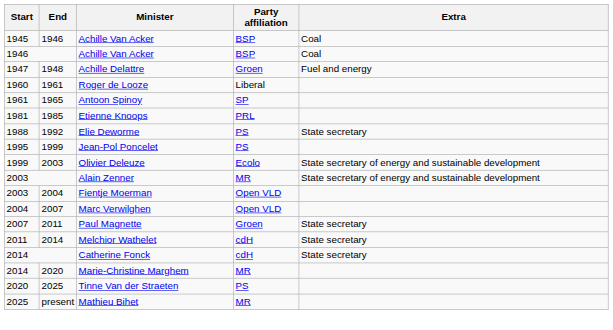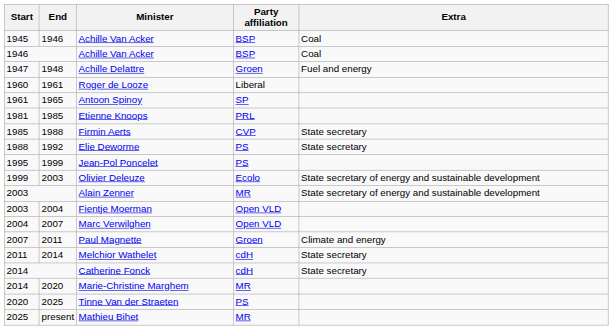 <table class="wikitable">
 <tr>
 <th width=50>Start</th>
 <th width=50>End</th>
 <th width=250>Minister</th>
 <th width=100>Party affiliation</th>
 <th width=500>Extra</th>
 </tr>
 <tr>
 <td>1945</td>
 <td>1946</td>
 <td><a href='#'>Achille Van Acker</a></td>
 <td><a href='#'>BSP</a></td>
 <td>Coal</td>
 </tr>
 <tr>
 <td colspan="2">1946</td>
 <td><a href='#'>Achille Van Acker</a></td>
 <td><a href='#'>BSP</a></td>
 <td>Coal</td>
 </tr>
 <tr>
 <td>1947</td>
 <td>1948</td>
 <td><a href='#'>Achille Delattre</a></td>
 <td><a href='#'>Groen</a></td>
 <td>Fuel and energy</td>
 </tr>
 <tr>
 <td>1960</td>
 <td>1961</td>
 <td><a href='#'>Roger de Looze</a></td>
 <td>Liberal</td>
 <td></td>
 </tr>
 <tr>
 <td>1961</td>
 <td>1965</td>
 <td><a href='#'>Antoon Spinoy</a></td>
 <td><a href='#'>SP</a></td>
 <td></td>
 </tr>
 <tr>
 <td>1981</td>
 <td>1985</td>
 <td><a href='#'>Etienne Knoops</a></td>
 <td><a href='#'>PRL</a></td>
 <td></td>
 </tr>
 <tr>
+<td>1985</td>
+<td>1988</td>
+<td><a href='#'>Firmin Aerts</a></td>
+<td><a href='#'>CVP</a></td>
+<td>State secretary</td>
+</tr>
+<tr>
 <td>1988</td>
 <td>1992</td>
 <td><a href='#'>Elie Deworme</a></td>
 <td><a href='#'>PS</a></td>
 <td>State secretary</td>
 </tr>
 <tr>
 <td>1995</td>
 <td>1999</td>
 <td><a href='#'>Jean-Pol Poncelet</a></td>
 <td><a href='#'>PS</a></td>
 <td></td>
 </tr>
 <tr>
 <td>1999</td>
 <td>2003</td>
 <td><a href='#'>Olivier Deleuze</a></td>
 <td><a href='#'>Ecolo</a></td>
 <td>State secretary of energy and sustainable development</td>
 </tr>
 <tr>
 <td colspan="2">2003</td>
 <td><a href='#'>Alain Zenner</a></td>
 <td><a href='#'>MR</a></td>
 <td>State secretary of energy and sustainable development</td>
 </tr>
 <tr>
 <td>2003</td>
 <td>2004</td>
 <td><a href='#'>Fientje Moerman</a></td>
 <td><a href='#'>Open VLD</a></td>
 <td></td>
 </tr>
 <tr>
 <td>2004</td>
 <td>2007</td>
 <td><a href='#'>Marc Verwilghen</a></td>
 <td><a href='#'>Open VLD</a></td>
 <td></td>
 </tr>
 <tr>
 <td>2007</td>
 <td>2011</td>
 <td><a href='#'>Paul Magnette</a></td>
 <td><a href='#'>Groen</a></td>
-<td>State secretary</td>
+<td>Climate and energy</td>
 </tr>
 <tr>
 <td>2011</td>
 <td>2014</td>
 <td><a href='#'>Melchior Wathelet</a></td>
 <td><a href='#'>cdH</a></td>
 <td>State secretary</td>
 </tr>
 <tr>
 <td colspan="2">2014</td>
 <td><a href='#'>Catherine Fonck</a></td>
 <td><a href='#'>cdH</a></td>
 <td>State secretary</td>
 </tr>
 <tr>
 <td>2014</td>
 <td>2020</td>
 <td><a href='#'>Marie-Christine Marghem</a></td>
 <td><a href='#'>MR</a></td>
 <td></td>
 </tr>
 <tr>
 <td>2020</td>
 <td>2025</td>
 <td><a href='#'>Tinne Van der Straeten</a></td>
 <td><a href='#'>PS</a></td>
 <td></td>
 </tr>
 <tr>
 <td>2025</td>
 <td>present</td>
 <td><a href='#'>Mathieu Bihet</a></td>
 <td><a href='#'>MR</a></td>
 <td></td>
 </tr>
 </table>
